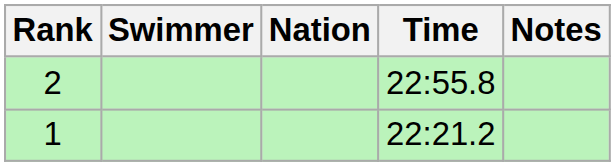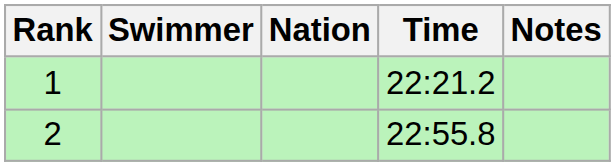 <table class="wikitable sortable" style="text-align:center">
 <tr>
 <th>Rank</th>
 <th>Swimmer</th>
 <th>Nation</th>
 <th>Time</th>
 <th>Notes</th>
 </tr>
 <tr style="background:#bbf3bb;">
+<td>1</td>
+<td align=left></td>
+<td align=left></td>
+<td>22:21.2</td>
+<td></td>
+</tr>
+<tr style="background:#bbf3bb;">
 <td>2</td>
 <td align=left></td>
 <td align=left></td>
 <td>22:55.8</td>
 <td></td>
 </tr>
-<tr style="background:#bbf3bb;">
-<td>1</td>
-<td align=left></td>
-<td align=left></td>
-<td>22:21.2</td>
-<td></td>
-</tr>
 </table>
